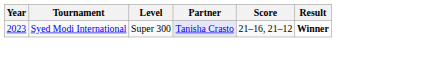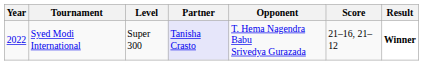 <table class="sortable wikitable" style="font-size: 90%;">
 <tr>
 <th>Year</th>
 <th>Tournament</th>
 <th>Level</th>
 <th>Partner</th>
+<th>Opponent</th>
 <th>Score</th>
 <th>Result</th>
 </tr>
 <tr>
-<td align="center"><a href='#'>2023</a></td>
+<td align="center"><a href='#'>2022</a></td>
 <td align="left"><a href='#'>Syed Modi International</a></td>
 <td align="left">Super 300</td>
 <td align="left" style="background: lavender;"> <a href='#'>Tanisha Crasto</a></td>
+<td align="left"> <a href='#'>T. Hema Nagendra Babu</a><br> <a href='#'>Srivedya Gurazada</a></td>
 <td align="left">21–16, 21–12</td>
 <td style="text-align:left; background:white"> <strong>Winner</strong></td>
 </tr>
 </table>
